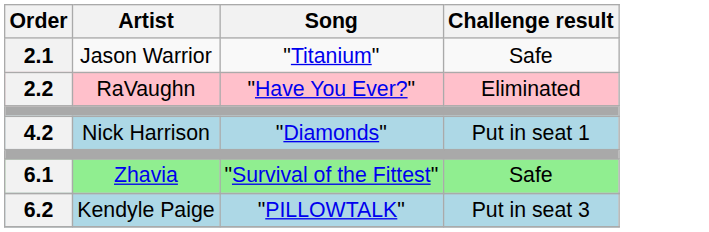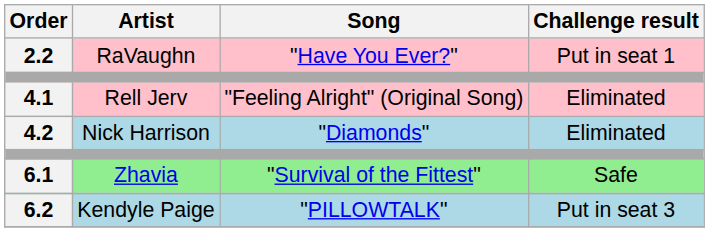 <table class="wikitable plainrowheaders" style="text-align: center;">
 <tr>
 <th>Order</th>
 <th>Artist</th>
 <th>Song</th>
 <th>Challenge result</th>
 </tr>
-<tr>
-<th>2.1</th>
-<td>Jason Warrior</td>
-<td>"<a href='#'>Titanium</a>"</td>
-<td>Safe</td>
-</tr>
 <tr style="background:pink;">
 <th>2.2</th>
 <td>RaVaughn</td>
 <td>"<a href='#'>Have You Ever?</a>"</td>
-<td>Eliminated</td>
+<td>Put in seat 1</td>
 </tr>
 <tr>
 <td colspan="4" style="background:darkgrey"></td>
+</tr>
+<tr style="background:pink;">
+<th>4.1</th>
+<td>Rell Jerv</td>
+<td>"Feeling Alright" (Original Song)</td>
+<td>Eliminated</td>
 </tr>
 <tr style="background:lightblue;">
 <th>4.2</th>
 <td>Nick Harrison</td>
 <td>"<a href='#'>Diamonds</a>"</td>
-<td>Put in seat 1</td>
+<td>Eliminated</td>
 </tr>
 <tr>
 <td colspan="4" style="background:darkgrey"></td>
 </tr>
 <tr style="background:lightgreen;">
 <th>6.1</th>
 <td><a href='#'>Zhavia</a></td>
 <td>"<a href='#'>Survival of the Fittest</a>"</td>
 <td>Safe</td>
 </tr>
 <tr>
 </tr>
 <tr style="background:lightblue">
 <th>6.2</th>
 <td>Kendyle Paige</td>
 <td>"<a href='#'>PILLOWTALK</a>"</td>
 <td>Put in seat 3</td>
 </tr>
 <tr>
 </tr>
 </table>
